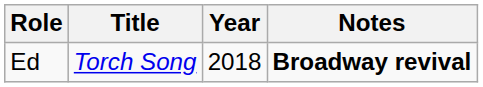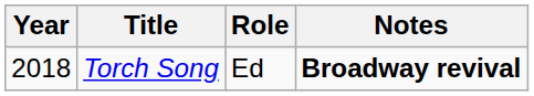 <table class="wikitable">
 <tr>
+<th>Year</th>
+<th>Title</th>
 <th>Role</th>
-<th>Title</th>
-<th>Year</th>
 <th>Notes</th>
 </tr>
 <tr>
+<td>2018</td>
+<td><em><a href='#'>Torch Song</a></em></td>
 <td>Ed</td>
-<td><em><a href='#'>Torch Song</a></em></td>
-<td>2018</td>
 <td><strong>Broadway revival</strong></td>
 </tr>
 </table>
